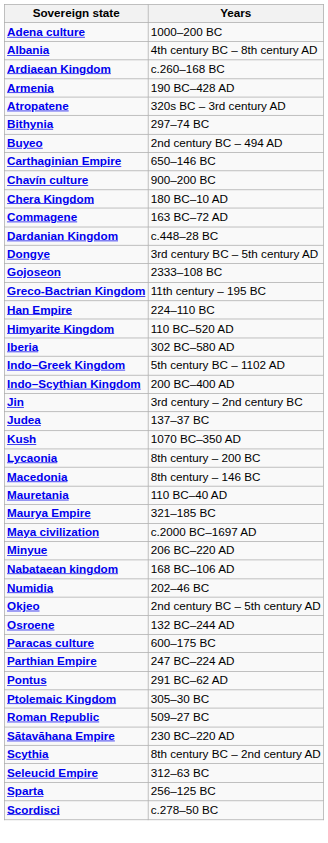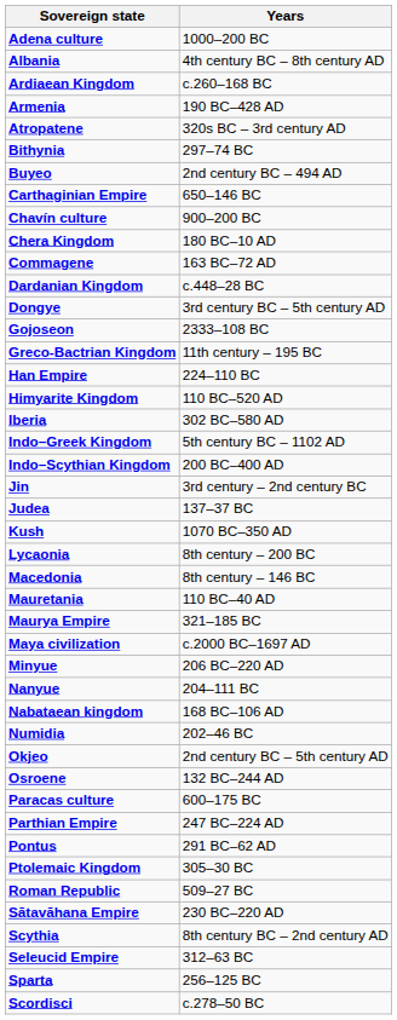 <table class=wikitable border="1">
 <tr>
 <th>Sovereign state</th>
 <th>Years</th>
 </tr>
 <tr>
 <td><strong><a href='#'>Adena culture</a></strong></td>
 <td>1000–200 BC</td>
 </tr>
 <tr>
 <td><strong><a href='#'>Albania</a></strong></td>
 <td>4th century BC – 8th century AD</td>
 </tr>
 <tr>
 <td><strong><a href='#'>Ardiaean Kingdom</a></strong></td>
 <td>c.260–168 BC</td>
 </tr>
 <tr>
 <td><strong><a href='#'>Armenia</a></strong></td>
 <td>190 BC–428 AD</td>
 </tr>
 <tr>
 <td><strong><a href='#'>Atropatene</a></strong></td>
 <td>320s BC – 3rd century AD</td>
 </tr>
 <tr>
 <td><strong><a href='#'>Bithynia</a></strong></td>
 <td>297–74 BC</td>
 </tr>
 <tr>
 <td><strong><a href='#'>Buyeo</a></strong></td>
 <td>2nd century BC – 494 AD</td>
 </tr>
 <tr>
 <td><strong><a href='#'>Carthaginian Empire</a></strong></td>
 <td>650–146 BC</td>
 </tr>
 <tr>
 <td><strong><a href='#'>Chavín culture</a></strong></td>
 <td>900–200 BC</td>
 </tr>
 <tr>
 <td><strong><a href='#'>Chera Kingdom</a></strong></td>
 <td>180 BC–10 AD</td>
 </tr>
 <tr>
 <td><strong><a href='#'>Commagene</a></strong></td>
 <td>163 BC–72 AD</td>
 </tr>
 <tr>
 <td><strong><a href='#'>Dardanian Kingdom</a></strong></td>
 <td>c.448–28 BC</td>
 </tr>
 <tr>
 <td><strong><a href='#'>Dongye</a></strong></td>
 <td>3rd century BC – 5th century AD</td>
 </tr>
 <tr>
 <td><strong><a href='#'>Gojoseon</a></strong></td>
 <td>2333–108 BC</td>
 </tr>
 <tr>
 <td><strong><a href='#'>Greco-Bactrian Kingdom</a></strong></td>
 <td>11th century – 195 BC</td>
 </tr>
 <tr>
 <td><strong><a href='#'>Han Empire</a></strong></td>
 <td>224–110 BC</td>
 </tr>
 <tr>
 <td><strong><a href='#'>Himyarite Kingdom</a></strong></td>
 <td>110 BC–520 AD</td>
 </tr>
 <tr>
 <td><strong><a href='#'>Iberia</a></strong></td>
 <td>302 BC–580 AD</td>
 </tr>
 <tr>
 <td><strong><a href='#'>Indo–Greek Kingdom</a></strong></td>
 <td>5th century BC – 1102 AD</td>
 </tr>
 <tr>
 <td><strong><a href='#'>Indo–Scythian Kingdom</a></strong></td>
 <td>200 BC–400 AD</td>
 </tr>
 <tr>
 <td><strong><a href='#'>Jin</a></strong></td>
 <td>3rd century – 2nd century BC</td>
 </tr>
 <tr>
 <td><strong><a href='#'>Judea</a></strong></td>
 <td>137–37 BC</td>
 </tr>
 <tr>
 <td><strong><a href='#'>Kush</a></strong></td>
 <td>1070 BC–350 AD</td>
 </tr>
 <tr>
 <td><strong><a href='#'>Lycaonia</a></strong></td>
 <td>8th century – 200 BC</td>
 </tr>
 <tr>
 <td><strong><a href='#'>Macedonia</a></strong></td>
 <td>8th century – 146 BC</td>
 </tr>
 <tr>
 <td><strong><a href='#'>Mauretania</a></strong></td>
 <td>110 BC–40 AD</td>
 </tr>
 <tr>
 <td><strong><a href='#'>Maurya Empire</a></strong></td>
 <td>321–185 BC</td>
 </tr>
 <tr>
 <td><strong><a href='#'>Maya civilization</a></strong></td>
 <td>c.2000 BC–1697 AD</td>
 </tr>
 <tr>
 <td><strong><a href='#'>Minyue</a></strong></td>
 <td>206 BC–220 AD</td>
 </tr>
 <tr>
+<td><strong><a href='#'>Nanyue</a></strong></td>
+<td>204–111 BC</td>
+</tr>
+<tr>
 <td><strong><a href='#'>Nabataean kingdom</a></strong></td>
 <td>168 BC–106 AD</td>
 </tr>
 <tr>
 <td><strong><a href='#'>Numidia</a></strong></td>
 <td>202–46 BC</td>
 </tr>
 <tr>
 <td><strong><a href='#'>Okjeo</a></strong></td>
 <td>2nd century BC – 5th century AD</td>
 </tr>
 <tr>
 <td><strong><a href='#'>Osroene</a></strong></td>
 <td>132 BC–244 AD</td>
 </tr>
 <tr>
 <td><strong><a href='#'>Paracas culture</a></strong></td>
 <td>600–175 BC</td>
 </tr>
 <tr>
 <td><strong><a href='#'>Parthian Empire</a></strong></td>
 <td>247 BC–224 AD</td>
 </tr>
 <tr>
 <td><strong><a href='#'>Pontus</a></strong></td>
 <td>291 BC–62 AD</td>
 </tr>
 <tr>
 <td><strong><a href='#'>Ptolemaic Kingdom</a></strong></td>
 <td>305–30 BC</td>
 </tr>
 <tr>
 <td><strong><a href='#'>Roman Republic</a></strong></td>
 <td>509–27 BC</td>
 </tr>
 <tr>
 <td><strong><a href='#'>Sātavāhana Empire</a></strong></td>
 <td>230 BC–220 AD</td>
 </tr>
 <tr>
 <td><strong><a href='#'>Scythia</a></strong></td>
 <td>8th century BC – 2nd century AD</td>
 </tr>
 <tr>
 <td><strong><a href='#'>Seleucid Empire</a></strong></td>
 <td>312–63 BC</td>
 </tr>
 <tr>
 <td><strong><a href='#'>Sparta</a></strong></td>
 <td>256–125 BC</td>
 </tr>
 <tr>
 <td><strong><a href='#'>Scordisci</a></strong></td>
 <td>c.278–50 BC</td>
 </tr>
 </table>
